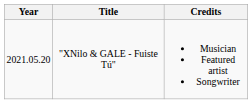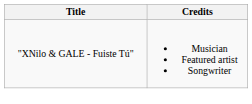 <table class="wikitable unsortable" style="text-align: center; width: 400px; height: 100px;">
 <tr>
-<th>Year</th>
 <th>Title</th>
 <th>Credits</th>
 </tr>
 <tr>
-<td>2021.05.20</td>
 <td>"XNilo & GALE  - Fuiste Tú"</td>
 <td><br><ul><li>Musician</li><li>Featured artist</li><li>Songwriter</li></ul></td>
 </tr>
 </table>
